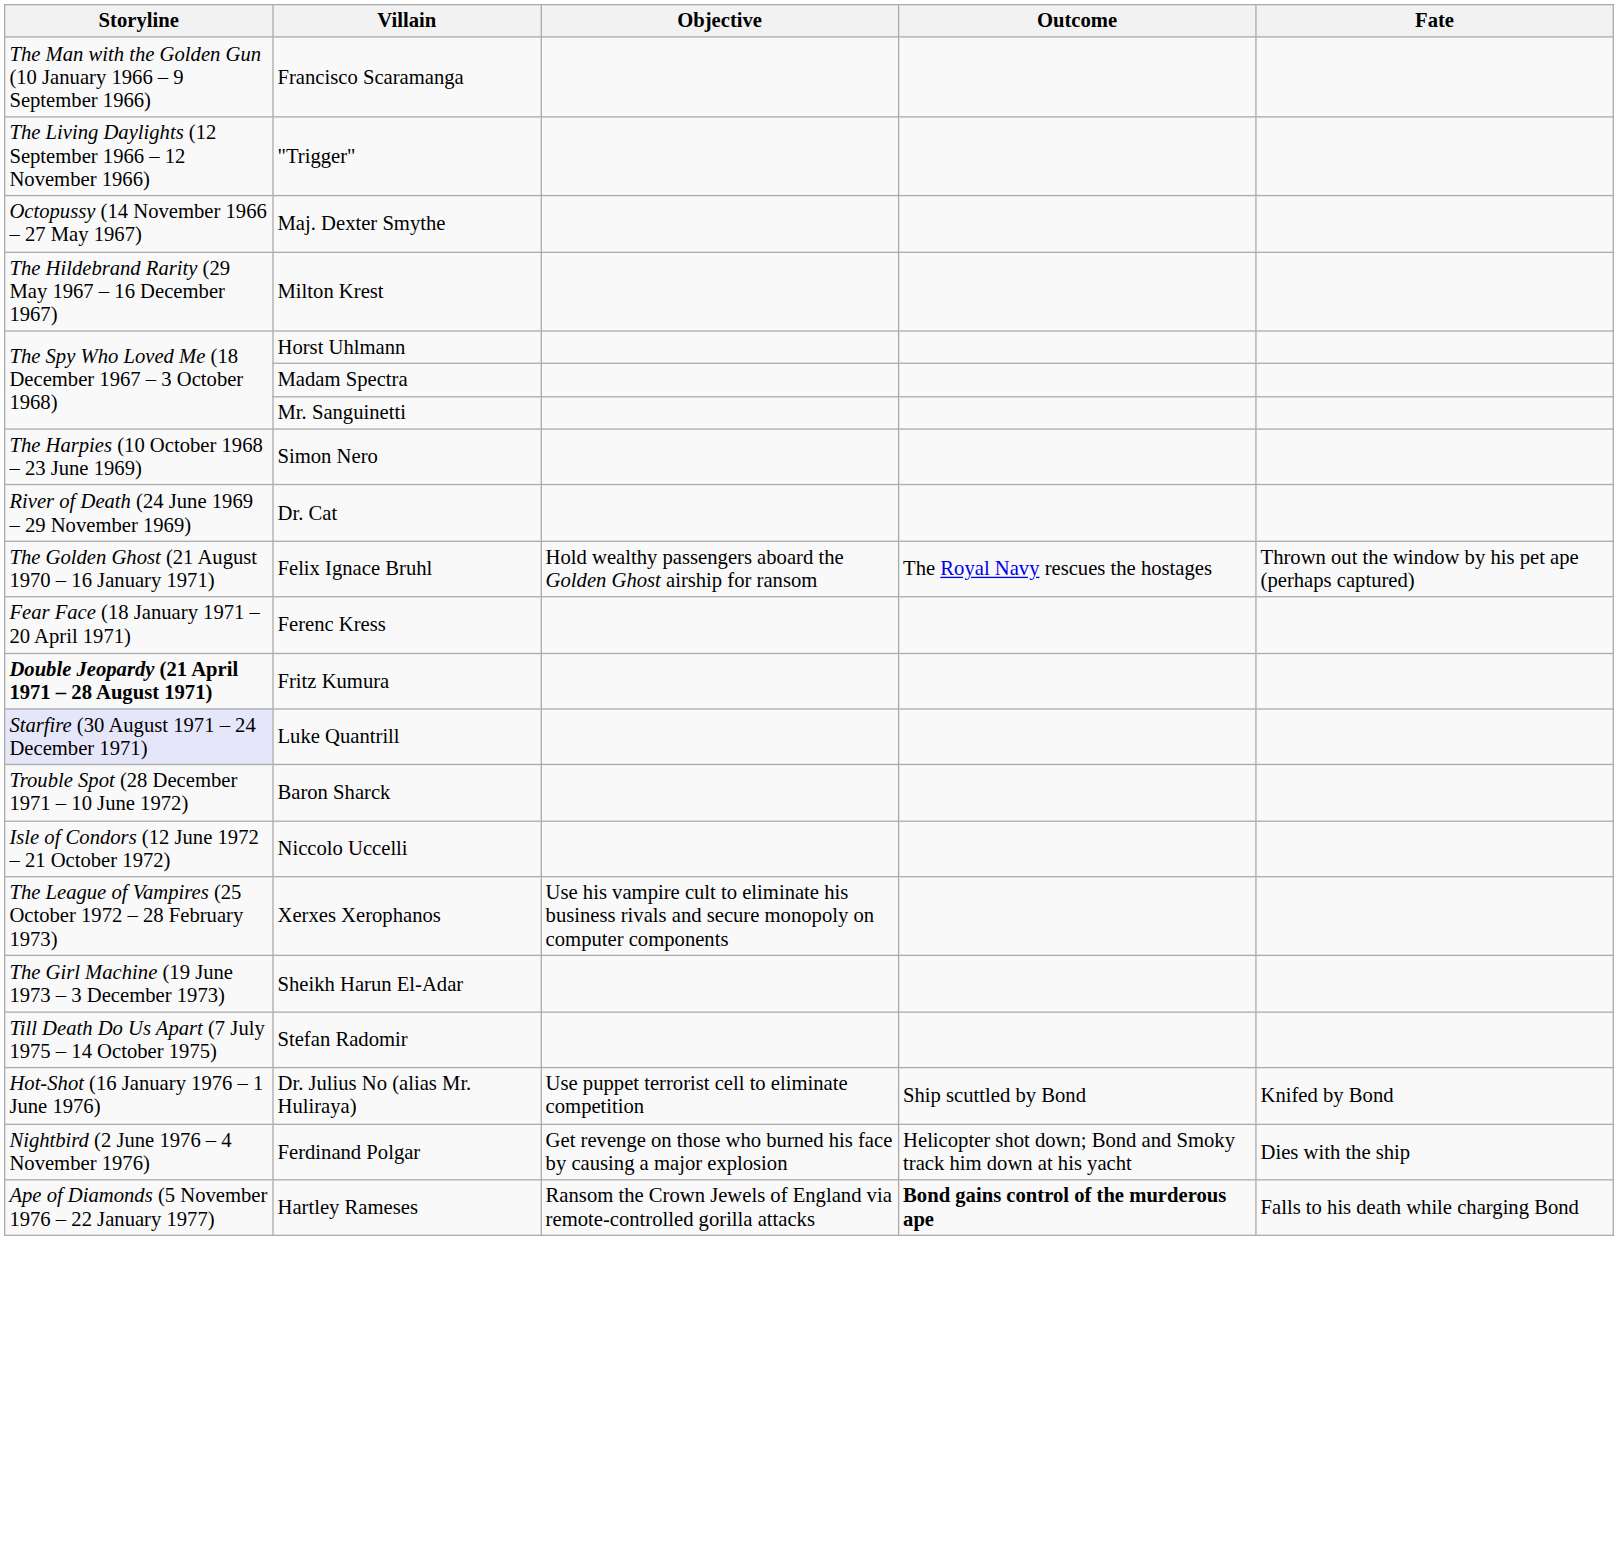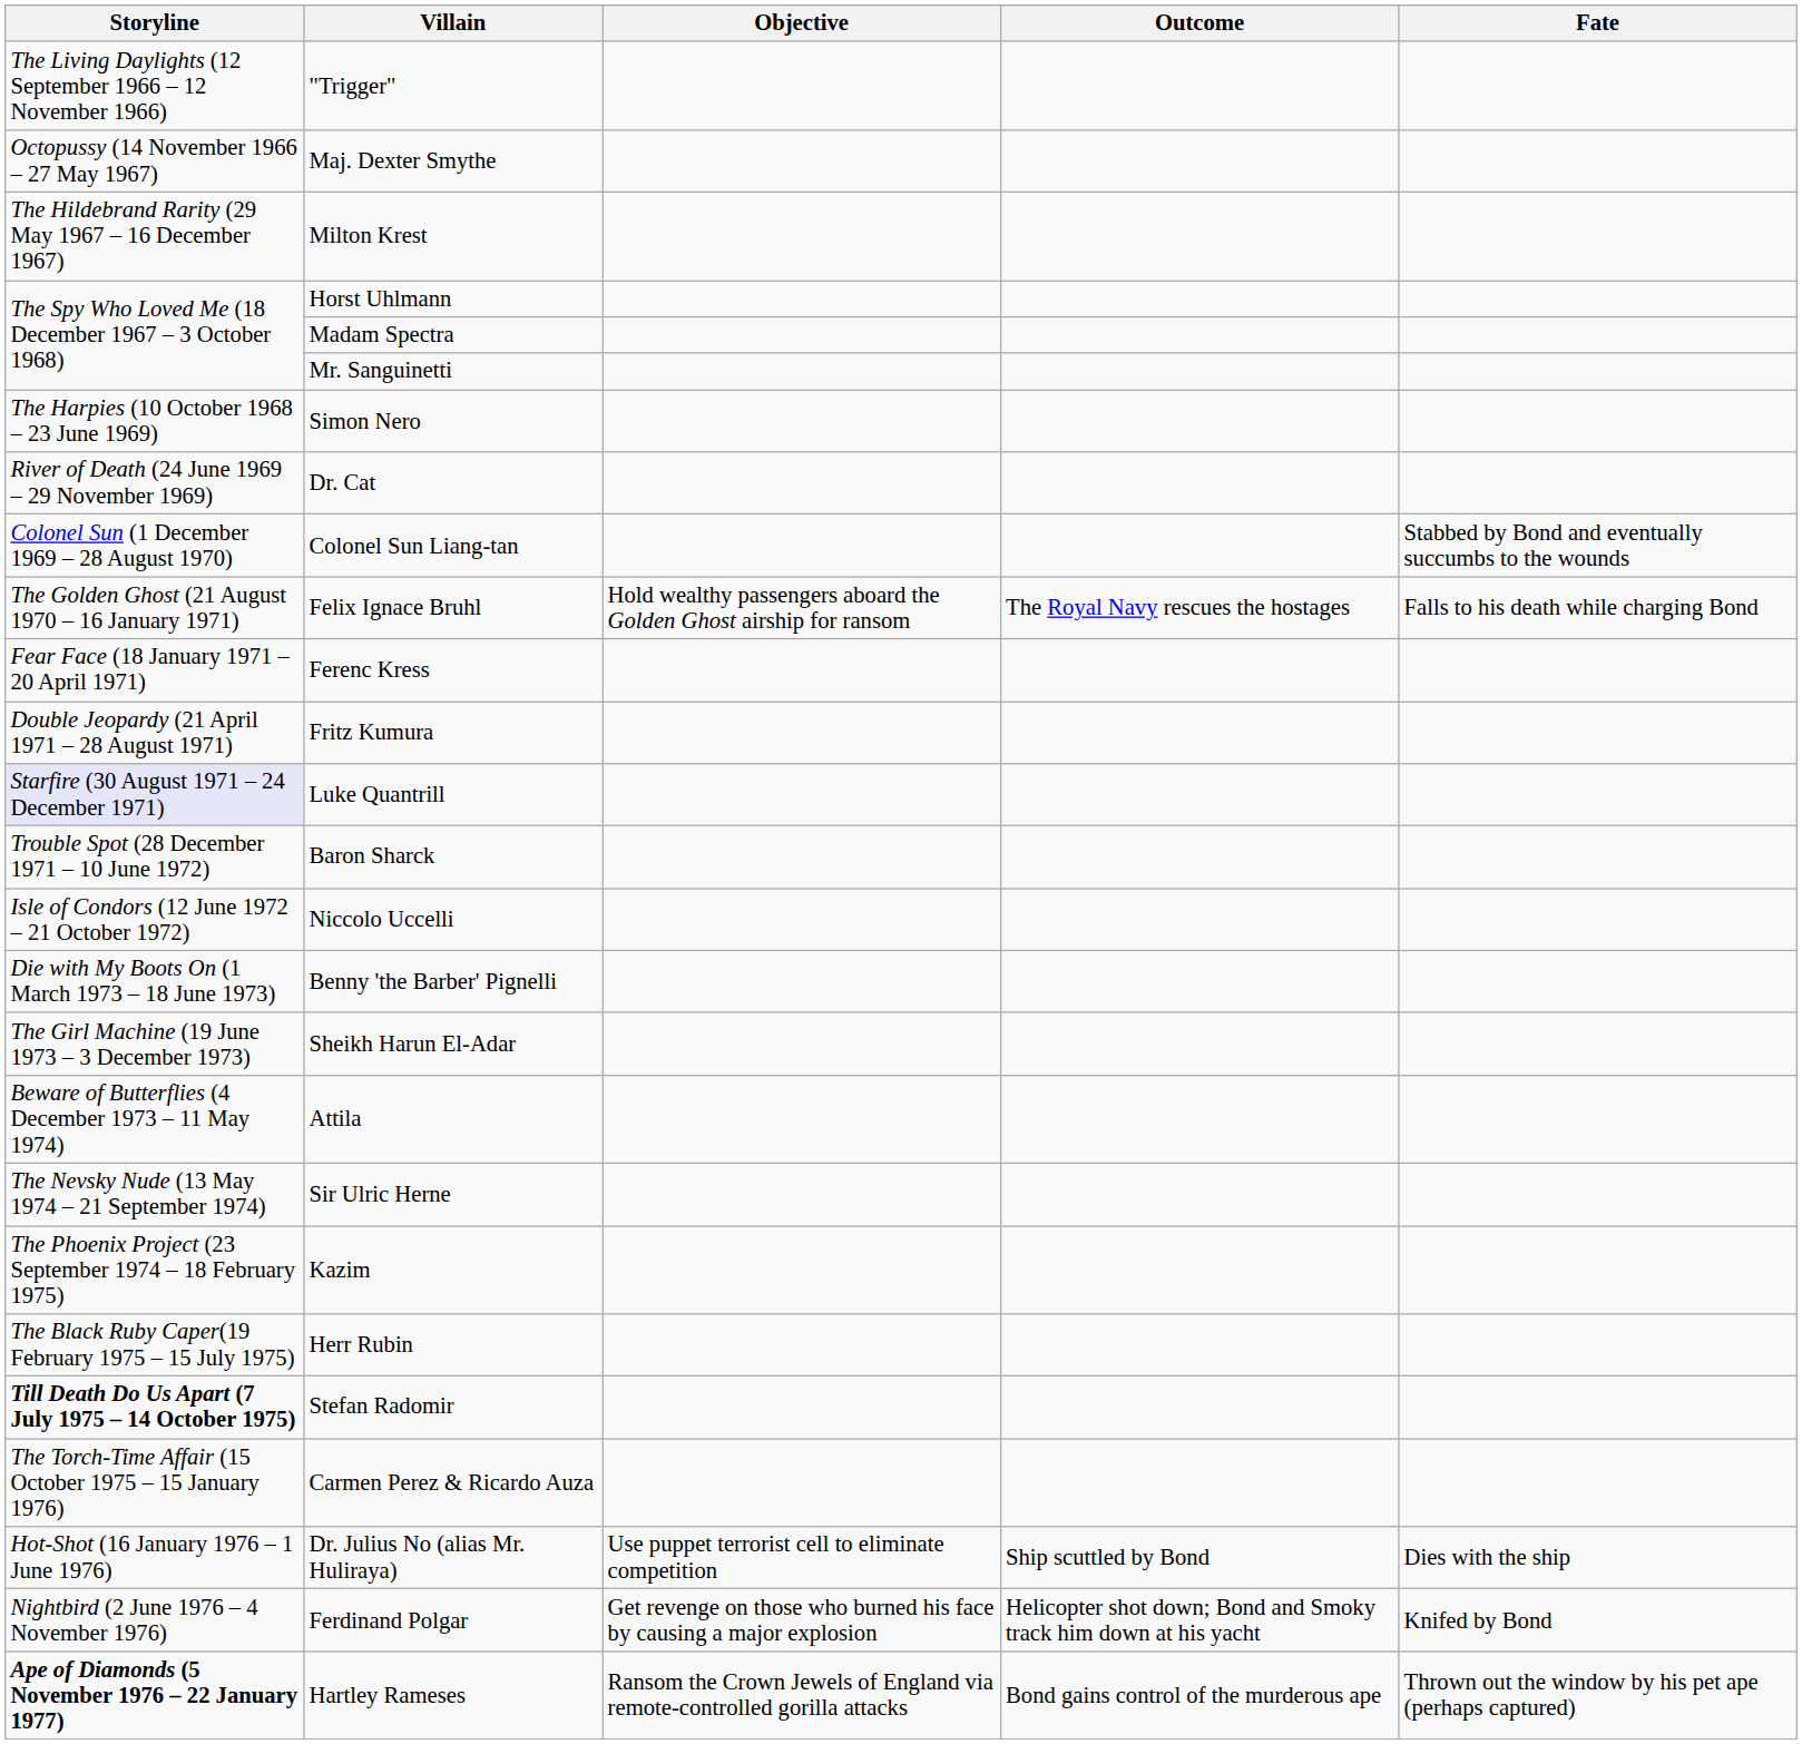 <table class="wikitable">
 <tr>
 <th style="width: 16.5%">Storyline</th>
 <th style="width: 16.5%">Villain</th>
 <th style="width: 22%">Objective</th>
 <th style="width: 22%">Outcome</th>
 <th style="width: 22%">Fate</th>
-</tr>
-<tr>
-<td><em>The Man with the Golden Gun</em> (10 January 1966 – 9 September 1966)</td>
-<td>Francisco Scaramanga</td>
-<td></td>
-<td></td>
-<td></td>
 </tr>
 <tr>
 <td><em>The Living Daylights</em> (12 September 1966 – 12 November 1966)</td>
 <td>"Trigger"</td>
 <td></td>
 <td></td>
 <td></td>
 </tr>
 <tr>
 <td><em>Octopussy</em> (14 November 1966 – 27 May 1967)</td>
 <td>Maj. Dexter Smythe</td>
 <td></td>
 <td></td>
 <td></td>
 </tr>
 <tr>
 <td><em>The Hildebrand Rarity</em> (29 May 1967 – 16 December 1967)</td>
 <td>Milton Krest</td>
 <td></td>
 <td></td>
 <td></td>
 </tr>
 <tr>
 <td rowspan="3"><em>The Spy Who Loved Me</em> (18 December 1967 – 3 October 1968)</td>
 <td>Horst Uhlmann</td>
 <td></td>
 <td></td>
 <td></td>
 </tr>
 <tr>
 <td>Madam Spectra</td>
 <td></td>
 <td></td>
 <td></td>
 </tr>
 <tr>
 <td>Mr. Sanguinetti</td>
 <td></td>
 <td></td>
 <td></td>
 </tr>
 <tr>
 <td><em>The Harpies</em> (10 October 1968 – 23 June 1969)</td>
 <td>Simon Nero</td>
 <td></td>
 <td></td>
 <td></td>
 </tr>
 <tr>
 <td><em>River of Death</em> (24 June 1969 – 29 November 1969)</td>
 <td>Dr. Cat</td>
 <td></td>
 <td></td>
 <td></td>
 </tr>
 <tr>
+<td><em><a href='#'>Colonel Sun</a></em> (1 December 1969 – 28 August 1970)</td>
+<td>Colonel Sun Liang-tan</td>
+<td></td>
+<td></td>
+<td>Stabbed by Bond and eventually succumbs to the wounds</td>
+</tr>
+<tr>
 <td><em>The Golden Ghost</em> (21 August 1970 – 16 January 1971)</td>
 <td>Felix Ignace Bruhl</td>
 <td>Hold wealthy passengers aboard the <em>Golden Ghost</em> airship for ransom</td>
 <td>The <a href='#'>Royal Navy</a> rescues the hostages</td>
-<td>Thrown out the window by his pet ape (perhaps captured)</td>
+<td>Falls to his death while charging Bond</td>
 </tr>
 <tr>
 <td><em>Fear Face</em> (18 January 1971 – 20 April 1971)</td>
 <td>Ferenc Kress</td>
 <td></td>
 <td></td>
 <td></td>
 </tr>
 <tr>
-<td><strong><em>Double Jeopardy</em> (21 April 1971 – 28 August 1971)</strong></td>
+<td><em>Double Jeopardy</em> (21 April 1971 – 28 August 1971)</td>
 <td>Fritz Kumura</td>
 <td></td>
 <td></td>
 <td></td>
 </tr>
 <tr>
 <td style="background: lavender;"><em>Starfire</em> (30 August 1971 – 24 December 1971)</td>
 <td>Luke Quantrill</td>
 <td></td>
 <td></td>
 <td></td>
 </tr>
 <tr>
 <td><em>Trouble Spot</em> (28 December 1971 – 10 June 1972)</td>
 <td>Baron Sharck</td>
 <td></td>
 <td></td>
 <td></td>
 </tr>
 <tr>
 <td><em>Isle of Condors</em> (12 June 1972 – 21 October 1972)</td>
 <td>Niccolo Uccelli</td>
 <td></td>
 <td></td>
 <td></td>
 </tr>
 <tr>
-<td><em>The League of Vampires</em> (25 October 1972 – 28 February 1973)</td>
-<td>Xerxes Xerophanos</td>
-<td>Use his vampire cult to eliminate his business rivals and secure monopoly on computer components</td>
+<td><em>Die with My Boots On</em> (1 March 1973 – 18 June 1973)</td>
+<td>Benny 'the Barber' Pignelli</td>
+<td></td>
 <td></td>
 <td></td>
 </tr>
 <tr>
 <td><em>The Girl Machine</em> (19 June 1973 – 3 December 1973)</td>
 <td>Sheikh Harun El-Adar</td>
 <td></td>
 <td></td>
 <td></td>
 </tr>
 <tr>
-<td><em>Till Death Do Us Apart</em> (7 July 1975 – 14 October 1975)</td>
+<td><em>Beware of Butterflies</em> (4 December 1973 – 11 May 1974)</td>
+<td>Attila</td>
+<td></td>
+<td></td>
+<td></td>
+</tr>
+<tr>
+<td><em>The Nevsky Nude</em> (13 May 1974 – 21 September 1974)</td>
+<td>Sir Ulric Herne</td>
+<td></td>
+<td></td>
+<td></td>
+</tr>
+<tr>
+<td><em>The Phoenix Project</em> (23 September 1974 – 18 February 1975)</td>
+<td>Kazim</td>
+<td></td>
+<td></td>
+<td></td>
+</tr>
+<tr>
+<td><em>The Black Ruby Caper</em>(19 February 1975 – 15 July 1975)</td>
+<td>Herr Rubin</td>
+<td></td>
+<td></td>
+<td></td>
+</tr>
+<tr>
+<td><strong><em>Till Death Do Us Apart</em> (7 July 1975 – 14 October 1975)</strong></td>
 <td>Stefan Radomir</td>
+<td></td>
+<td></td>
+<td></td>
+</tr>
+<tr>
+<td><em>The Torch-Time Affair</em> (15 October 1975 – 15 January 1976)</td>
+<td>Carmen Perez & Ricardo Auza</td>
 <td></td>
 <td></td>
 <td></td>
 </tr>
 <tr>
 <td><em>Hot-Shot</em> (16 January 1976 – 1 June 1976)</td>
 <td>Dr. Julius No (alias Mr. Huliraya)</td>
 <td>Use puppet terrorist cell to eliminate competition</td>
 <td>Ship scuttled by Bond</td>
-<td>Knifed by Bond</td>
+<td>Dies with the ship</td>
 </tr>
 <tr>
 <td><em>Nightbird</em> (2 June 1976 – 4 November 1976)</td>
 <td>Ferdinand Polgar</td>
 <td>Get revenge on those who burned his face by causing a major explosion</td>
 <td>Helicopter shot down; Bond and Smoky track him down at his yacht</td>
-<td>Dies with the ship</td>
+<td>Knifed by Bond</td>
 </tr>
 <tr>
-<td><em>Ape of Diamonds</em> (5 November 1976 – 22 January 1977)</td>
+<td><strong><em>Ape of Diamonds</em> (5 November 1976 – 22 January 1977)</strong></td>
 <td>Hartley Rameses</td>
 <td>Ransom the Crown Jewels of England via remote-controlled gorilla attacks</td>
-<td><strong>Bond gains control of the murderous ape</strong></td>
-<td>Falls to his death while charging Bond</td>
+<td>Bond gains control of the murderous ape</td>
+<td>Thrown out the window by his pet ape (perhaps captured)</td>
 </tr>
 </table>
